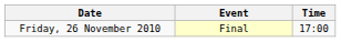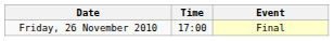 <table class = "wikitable" style="text-align:center;">
 <tr>
 <th width=220>Date</th>
+<th width=50>Time</th>
 <th width=150>Event</th>
-<th width=50>Time</th>
 </tr>
 <tr>
 <td>Friday, 26 November 2010</td>
+<td>17:00</td>
 <td bgcolor=ffffcc>Final</td>
-<td>17:00</td>
 </tr>
 </table>
